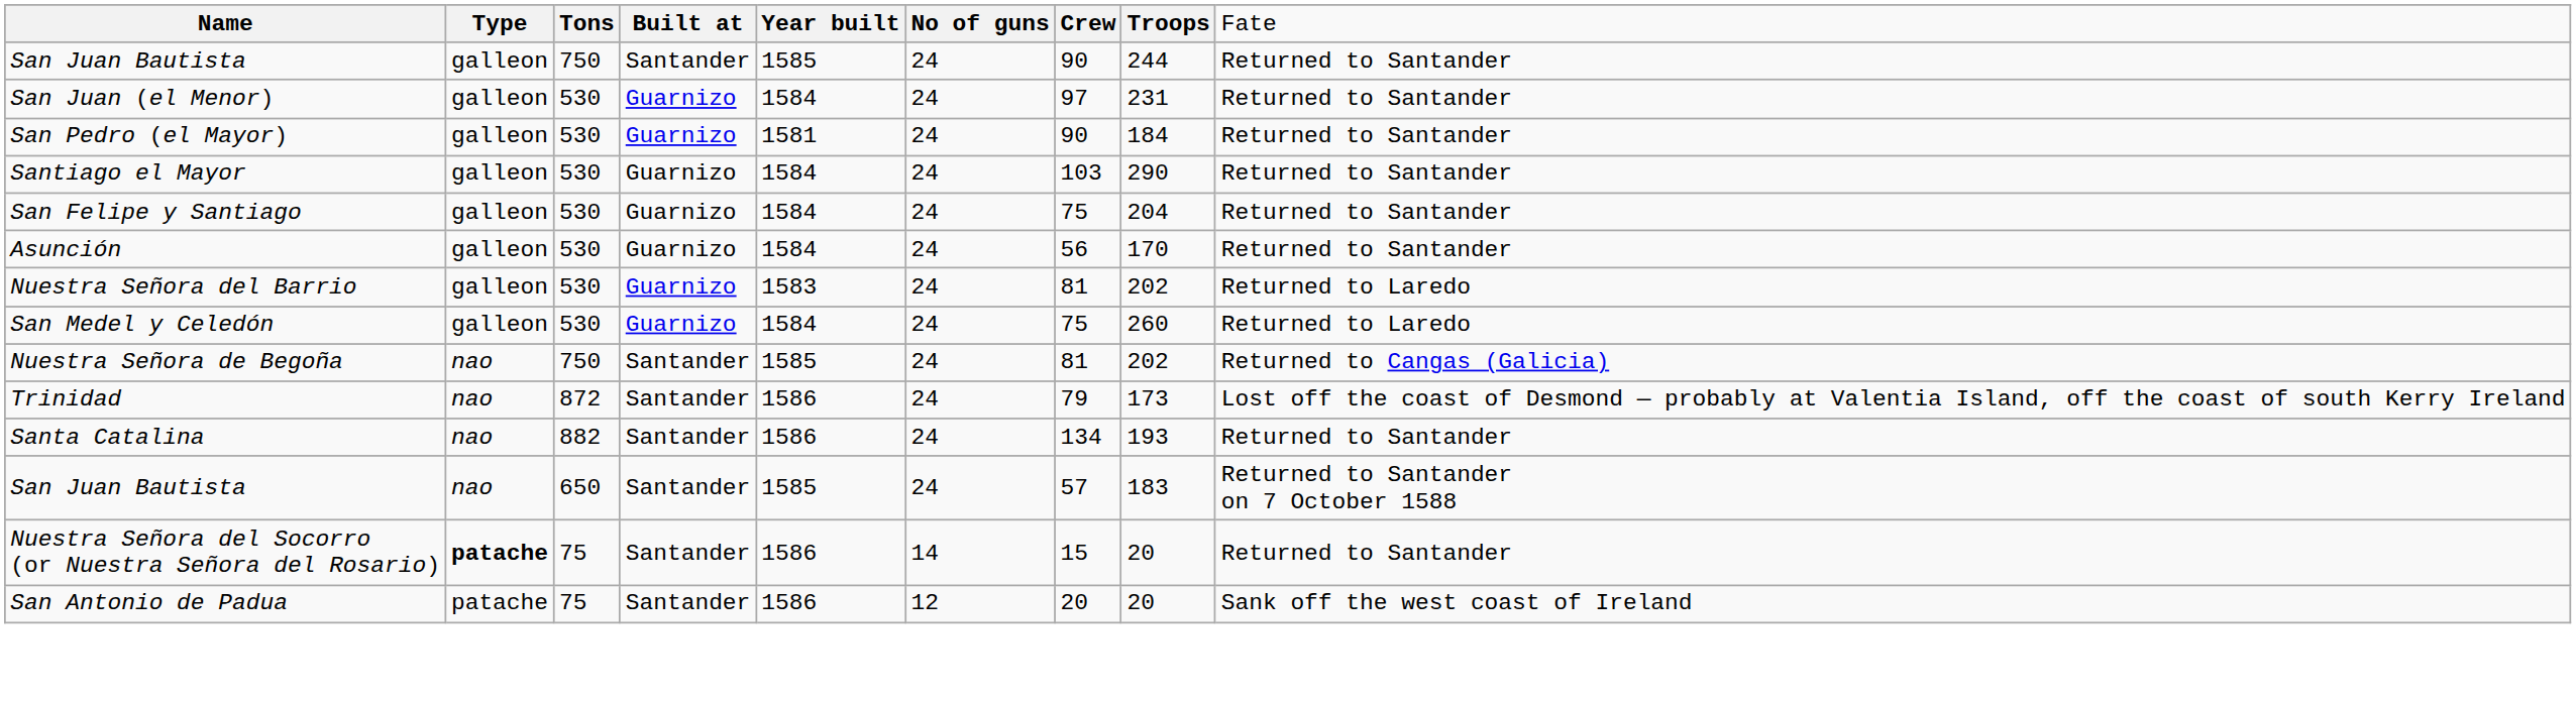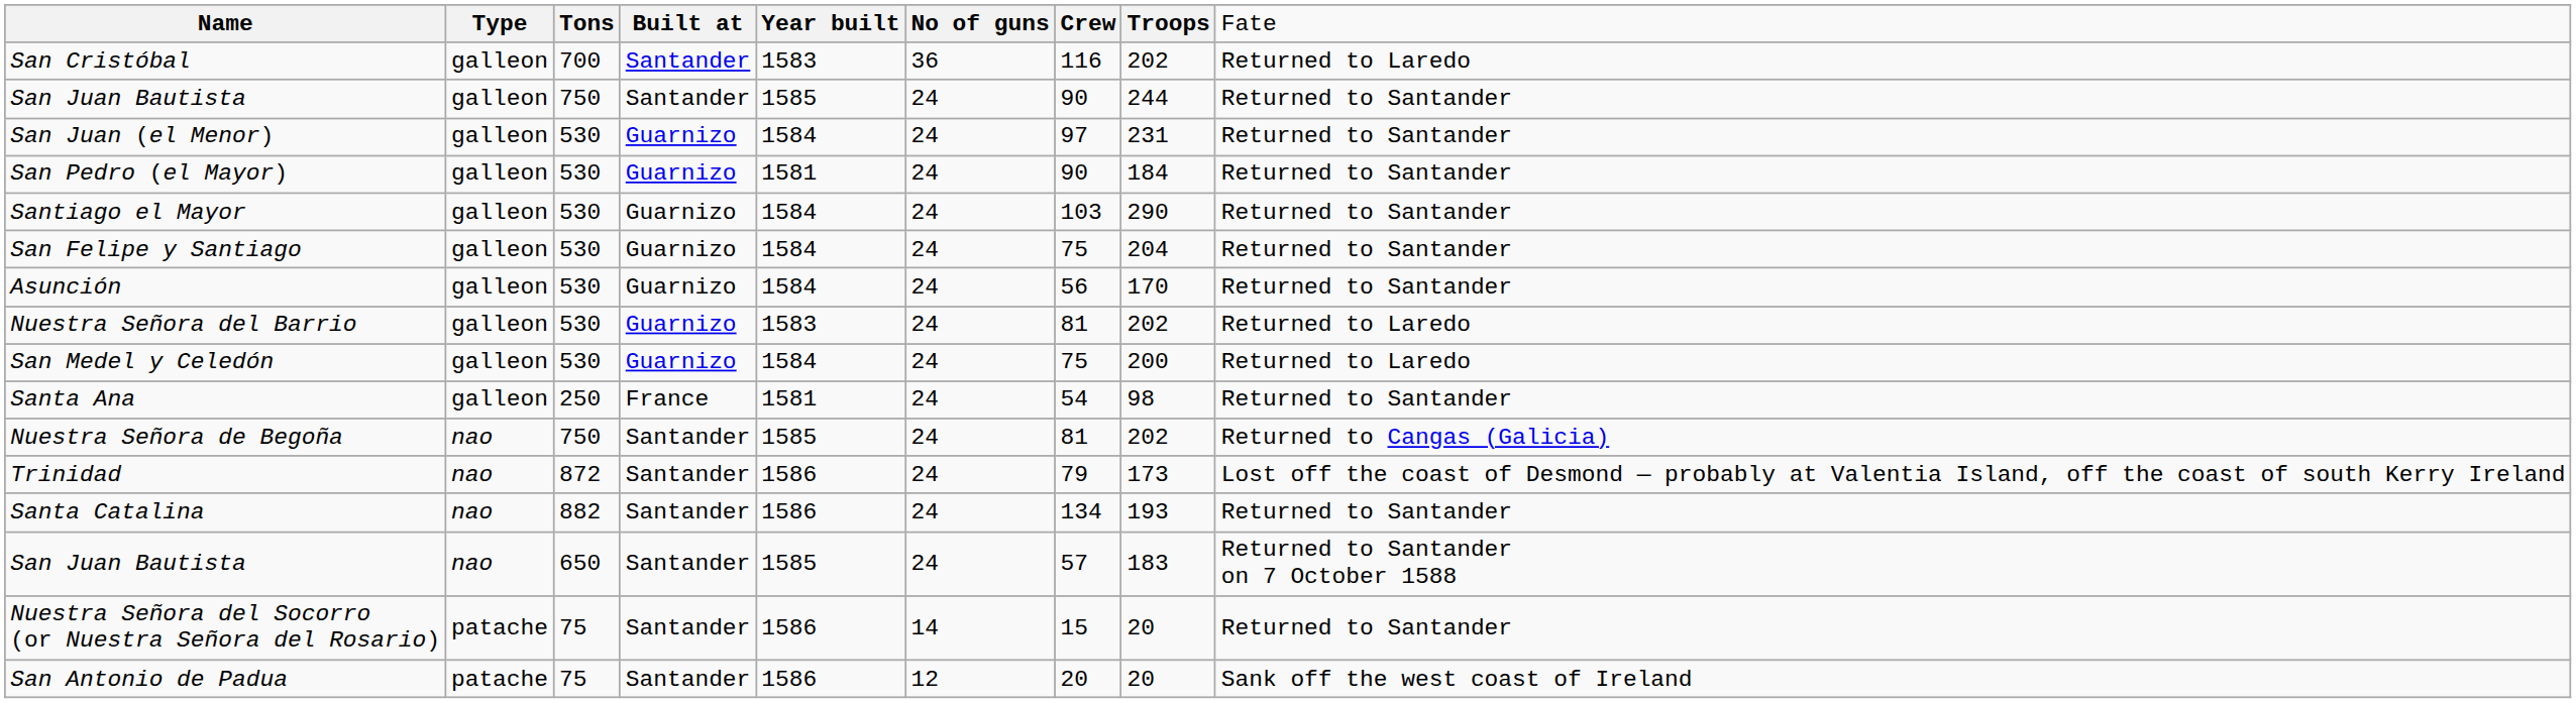 <table class="wikitable sortable">
 <tr>
 <th>Name</th>
 <th>Type</th>
 <th>Tons</th>
 <th>Built at</th>
 <th>Year built</th>
 <th>No of guns</th>
 <th>Crew</th>
 <th>Troops</th>
 <td>Fate</td>
+</tr>
+<tr>
+<td><em>San Cristóbal</em></td>
+<td>galleon</td>
+<td alight="right">700</td>
+<td><a href='#'>Santander</a></td>
+<td>1583</td>
+<td alight="right">36</td>
+<td alight="right">116</td>
+<td alight="right">202</td>
+<td>Returned to Laredo</td>
 </tr>
 <tr>
 <td><em>San Juan Bautista</em></td>
 <td>galleon</td>
 <td alight="right">750</td>
 <td>Santander</td>
 <td>1585</td>
 <td alight="right">24</td>
 <td alight="right">90</td>
 <td alight="right">244</td>
 <td>Returned to Santander</td>
 </tr>
 <tr>
 <td><em>San Juan</em> (<em>el Menor</em>)</td>
 <td>galleon</td>
 <td alight="right">530</td>
 <td><a href='#'>Guarnizo</a></td>
 <td>1584</td>
 <td alight="right">24</td>
 <td alight="right">97</td>
 <td alight="right">231</td>
 <td>Returned to Santander</td>
 </tr>
 <tr>
 <td><em>San Pedro</em> (<em>el Mayor</em>)</td>
 <td>galleon</td>
 <td alight="right">530</td>
 <td><a href='#'>Guarnizo</a></td>
 <td>1581</td>
 <td alight="right">24</td>
 <td alight="right">90</td>
 <td alight="right">184</td>
 <td>Returned to Santander</td>
 </tr>
 <tr>
 <td><em>Santiago el Mayor</em></td>
 <td>galleon</td>
 <td alight="right">530</td>
 <td>Guarnizo</td>
 <td>1584</td>
 <td alight="right">24</td>
 <td alight="right">103</td>
 <td alight="right">290</td>
 <td>Returned to Santander</td>
 </tr>
 <tr>
 <td><em>San Felipe y Santiago</em></td>
 <td>galleon</td>
 <td alight="right">530</td>
 <td>Guarnizo</td>
 <td>1584</td>
 <td alight="right">24</td>
 <td alight="right">75</td>
 <td alight="right">204</td>
 <td>Returned to Santander</td>
 </tr>
 <tr>
 <td><em>Asunción</em></td>
 <td>galleon</td>
 <td alight="right">530</td>
 <td>Guarnizo</td>
 <td>1584</td>
 <td alight="right">24</td>
 <td alight="right">56</td>
 <td alight="right">170</td>
 <td>Returned to Santander</td>
 </tr>
 <tr>
 <td><em>Nuestra Señora del Barrio</em></td>
 <td>galleon</td>
 <td alight="right">530</td>
 <td><a href='#'>Guarnizo</a></td>
 <td>1583</td>
 <td alight="right">24</td>
 <td alight="right">81</td>
 <td alight="right">202</td>
 <td>Returned to Laredo</td>
 </tr>
 <tr>
 <td><em>San Medel y Celedón</em></td>
 <td>galleon</td>
 <td alight="right">530</td>
 <td><a href='#'>Guarnizo</a></td>
 <td>1584</td>
 <td alight="right">24</td>
 <td alight="right">75</td>
-<td alight="right">260</td>
+<td alight="right">200</td>
 <td>Returned to Laredo</td>
+</tr>
+<tr>
+<td><em>Santa Ana</em></td>
+<td>galleon</td>
+<td alight="right">250</td>
+<td>France</td>
+<td>1581</td>
+<td alight="right">24</td>
+<td alight="right">54</td>
+<td alight="right">98</td>
+<td>Returned to Santander</td>
 </tr>
 <tr>
 <td><em>Nuestra Señora de Begoña</em></td>
 <td><em>nao</em></td>
 <td alight="right">750</td>
 <td>Santander</td>
 <td>1585</td>
 <td alight="right">24</td>
 <td alight="right">81</td>
 <td alight="right">202</td>
 <td>Returned to <a href='#'>Cangas (Galicia)</a></td>
 </tr>
 <tr>
 <td><em>Trinidad</em></td>
 <td><em>nao</em></td>
 <td alight="right">872</td>
 <td>Santander</td>
 <td>1586</td>
 <td alight="right">24</td>
 <td alight="right">79</td>
 <td alight="right">173</td>
 <td>Lost off the coast of Desmond — probably at Valentia Island, off the coast of south Kerry Ireland</td>
 </tr>
 <tr>
 <td><em>Santa Catalina</em></td>
 <td><em>nao</em></td>
 <td alight="right">882</td>
 <td>Santander</td>
 <td>1586</td>
 <td alight="right">24</td>
 <td alight="right">134</td>
 <td alight="right">193</td>
 <td>Returned to Santander</td>
 </tr>
 <tr>
 <td><em>San Juan Bautista</em></td>
 <td><em>nao</em></td>
 <td alight="right">650</td>
 <td>Santander</td>
 <td>1585</td>
 <td alight="right">24</td>
 <td alight="right">57</td>
 <td alight="right">183</td>
 <td>Returned to Santander<br>on 7 October 1588</td>
 </tr>
 <tr>
 <td><em>Nuestra Señora del Socorro</em><br>(or <em>Nuestra Señora del Rosario</em>)</td>
-<td><strong>patache</strong></td>
+<td>patache</td>
 <td alight="right">75</td>
 <td>Santander</td>
 <td>1586</td>
 <td alight="right">14</td>
 <td alight="right">15</td>
 <td alight="right">20</td>
 <td>Returned to Santander</td>
 </tr>
 <tr>
 <td><em>San Antonio de Padua</em></td>
 <td>patache</td>
 <td alight="right">75</td>
 <td>Santander</td>
 <td>1586</td>
 <td alight="right">12</td>
 <td alight="right">20</td>
 <td alight="right">20</td>
 <td>Sank off the west coast of Ireland</td>
 </tr>
 </table>
